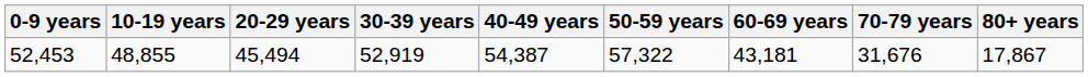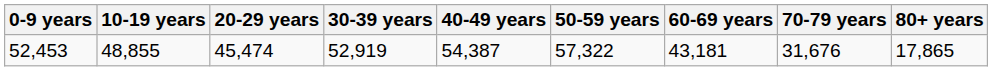 <table class="wikitable">
 <tr>
 <th>0-9 years</th>
 <th>10-19 years</th>
 <th>20-29 years</th>
 <th>30-39 years</th>
 <th>40-49 years</th>
 <th>50-59 years</th>
 <th>60-69 years</th>
 <th>70-79 years</th>
 <th>80+ years</th>
 </tr>
 <tr>
 <td>52,453</td>
 <td>48,855</td>
-<td>45,494</td>
+<td>45,474</td>
 <td>52,919</td>
 <td>54,387</td>
 <td>57,322</td>
 <td>43,181</td>
 <td>31,676</td>
-<td>17,867</td>
+<td>17,865</td>
 </tr>
 </table>
